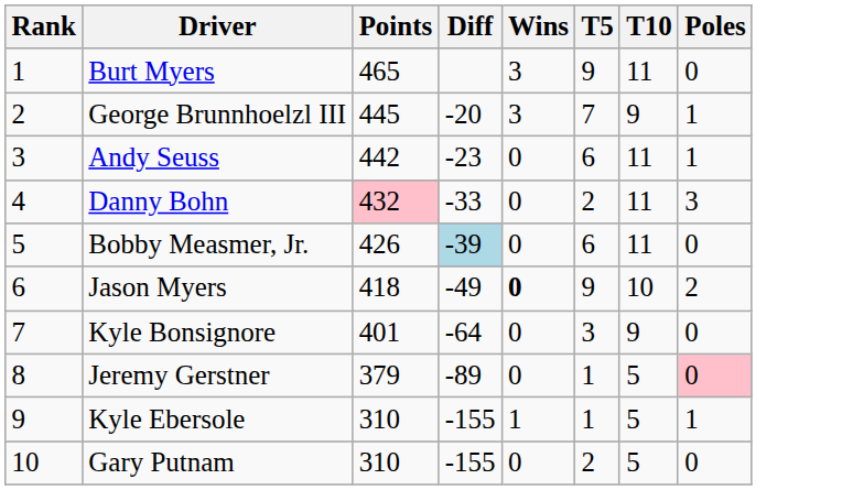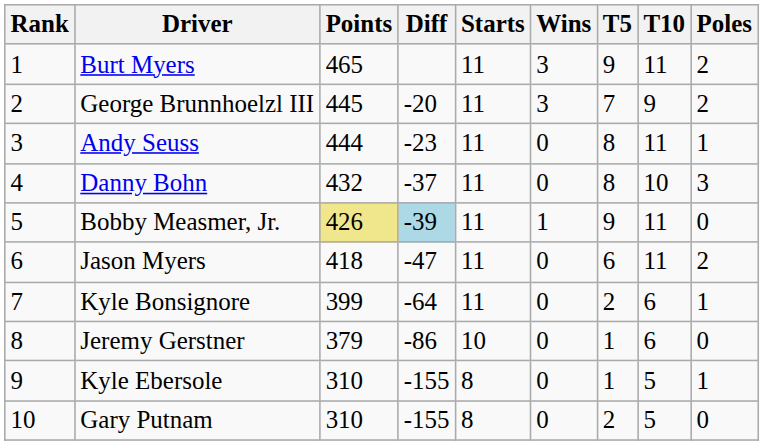 <table class="wikitable">
 <tr>
 <th>Rank</th>
 <th>Driver</th>
 <th>Points</th>
 <th>Diff</th>
+<th>Starts</th>
 <th>Wins</th>
 <th>T5</th>
 <th>T10</th>
 <th>Poles</th>
 </tr>
 <tr>
 <td>1</td>
 <td><a href='#'>Burt Myers</a></td>
 <td>465</td>
 <td></td>
+<td>11</td>
 <td>3</td>
 <td>9</td>
 <td>11</td>
-<td>0</td>
+<td>2</td>
 </tr>
 <tr>
 <td>2</td>
 <td>George Brunnhoelzl III</td>
 <td>445</td>
 <td>-20</td>
+<td>11</td>
 <td>3</td>
 <td>7</td>
 <td>9</td>
-<td>1</td>
+<td>2</td>
 </tr>
 <tr>
 <td>3</td>
 <td><a href='#'>Andy Seuss</a></td>
-<td>442</td>
+<td>444</td>
 <td>-23</td>
+<td>11</td>
 <td>0</td>
-<td>6</td>
+<td>8</td>
 <td>11</td>
 <td>1</td>
 </tr>
 <tr>
 <td>4</td>
 <td><a href='#'>Danny Bohn</a></td>
-<td style="background: pink;">432</td>
-<td>-33</td>
+<td>432</td>
+<td>-37</td>
+<td>11</td>
 <td>0</td>
-<td>2</td>
-<td>11</td>
+<td>8</td>
+<td>10</td>
 <td>3</td>
 </tr>
 <tr>
 <td>5</td>
 <td>Bobby Measmer, Jr.</td>
-<td>426</td>
+<td style="background: khaki;">426</td>
 <td style="background: lightblue;">-39</td>
-<td>0</td>
-<td>6</td>
+<td>11</td>
+<td>1</td>
+<td>9</td>
 <td>11</td>
 <td>0</td>
 </tr>
 <tr>
 <td>6</td>
 <td>Jason Myers</td>
 <td>418</td>
-<td>-49</td>
-<td><strong>0</strong></td>
-<td>9</td>
-<td>10</td>
+<td>-47</td>
+<td>11</td>
+<td>0</td>
+<td>6</td>
+<td>11</td>
 <td>2</td>
 </tr>
 <tr>
 <td>7</td>
 <td>Kyle Bonsignore</td>
-<td>401</td>
+<td>399</td>
 <td>-64</td>
+<td>11</td>
 <td>0</td>
-<td>3</td>
-<td>9</td>
-<td>0</td>
+<td>2</td>
+<td>6</td>
+<td>1</td>
 </tr>
 <tr>
 <td>8</td>
 <td>Jeremy Gerstner</td>
 <td>379</td>
-<td>-89</td>
+<td>-86</td>
+<td>10</td>
 <td>0</td>
 <td>1</td>
-<td>5</td>
-<td style="background: pink;">0</td>
+<td>6</td>
+<td>0</td>
 </tr>
 <tr>
 <td>9</td>
 <td>Kyle Ebersole</td>
 <td>310</td>
 <td>-155</td>
-<td>1</td>
+<td>8</td>
+<td>0</td>
 <td>1</td>
 <td>5</td>
 <td>1</td>
 </tr>
 <tr>
 <td>10</td>
 <td>Gary Putnam</td>
 <td>310</td>
 <td>-155</td>
+<td>8</td>
 <td>0</td>
 <td>2</td>
 <td>5</td>
 <td>0</td>
 </tr>
 </table>
